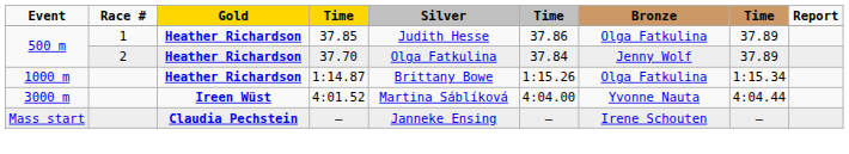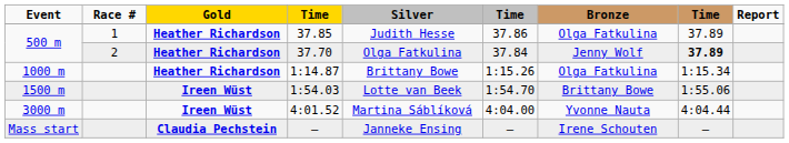 <table class="wikitable">
 <tr>
 <td width="80" align="center"><strong>Event</strong></td>
 <td width="65" align="center"><strong>Race #</strong></td>
 <td width="150" bgcolor="gold" align="center"><strong>Gold</strong></td>
 <td width="50" bgcolor="gold" align="center"><strong>Time</strong></td>
 <td width="150" bgcolor="silver" align="center"><strong>Silver</strong></td>
 <td width="50" bgcolor="silver" align="center"><strong>Time</strong></td>
 <td width="150" bgcolor="#CC9966" align="center"><strong>Bronze</strong></td>
 <td width="50" bgcolor="#CC9966" align="center"><strong>Time</strong></td>
 <td width="50" align="center"><strong>Report</strong></td>
 </tr>
 <tr bgcolor="#cccccc">
 </tr>
 <tr>
 <td rowspan=2 align="center"><a href='#'>500 m</a></td>
 <td align="center">1</td>
 <td align="center"><strong><a href='#'>Heather Richardson</a></strong><br><small></small></td>
 <td align="center">37.85</td>
 <td align="center"><a href='#'>Judith Hesse</a><br><small></small></td>
 <td align="center">37.86</td>
 <td align="center"><a href='#'>Olga Fatkulina</a><br><small></small></td>
 <td align="center">37.89</td>
 <td align="center"></td>
 </tr>
 <tr bgcolor="#eeeeee">
 <td align="center">2</td>
 <td align="center"><strong><a href='#'>Heather Richardson</a></strong><br><small></small></td>
 <td align="center">37.70</td>
 <td align="center"><a href='#'>Olga Fatkulina</a><br><small></small></td>
 <td align="center">37.84</td>
 <td align="center"><a href='#'>Jenny Wolf</a><br><small></small></td>
-<td align="center">37.89</td>
+<td align="center"><strong>37.89</strong></td>
 <td align="center"></td>
 </tr>
 <tr>
 <td align="center"><a href='#'>1000 m</a></td>
 <td align="center"></td>
 <td align="center"><strong><a href='#'>Heather Richardson</a></strong><br><small></small></td>
 <td align="center">1:14.87</td>
 <td align="center"><a href='#'>Brittany Bowe</a><br><small></small></td>
 <td align="center">1:15.26</td>
 <td align="center"><a href='#'>Olga Fatkulina</a><br><small></small></td>
 <td align="center">1:15.34</td>
+<td align="center"></td>
+</tr>
+<tr bgcolor="#eeeeee">
+<td align="center"><a href='#'>1500 m</a></td>
+<td align="center"></td>
+<td align="center"><strong><a href='#'>Ireen Wüst</a></strong><br><small></small></td>
+<td align="center">1:54.03</td>
+<td align="center"><a href='#'>Lotte van Beek</a><br><small></small></td>
+<td align="center">1:54.70</td>
+<td align="center"><a href='#'>Brittany Bowe</a><br><small></small></td>
+<td align="center">1:55.06</td>
 <td align="center"></td>
 </tr>
 <tr>
 <td align="center"><a href='#'>3000 m</a></td>
 <td align="center"></td>
 <td align="center"><strong><a href='#'>Ireen Wüst</a></strong><br><small></small></td>
 <td align="center">4:01.52</td>
 <td align="center"><a href='#'>Martina Sáblíková</a><br><small></small></td>
 <td align="center">4:04.00</td>
 <td align="center"><a href='#'>Yvonne Nauta</a><br><small></small></td>
 <td align="center">4:04.44</td>
 <td align="center"></td>
 </tr>
 <tr bgcolor="#eeeeee">
 <td align="center"><a href='#'>Mass start</a></td>
 <td align="center"></td>
 <td align="center"><strong><a href='#'>Claudia Pechstein</a></strong><br><small></small></td>
 <td align="center">—</td>
 <td align="center"><a href='#'>Janneke Ensing</a><br><small></small></td>
 <td align="center">—</td>
 <td align="center"><a href='#'>Irene Schouten</a><br><small></small></td>
 <td align="center">—</td>
 <td align="center"></td>
 </tr>
 </table>
